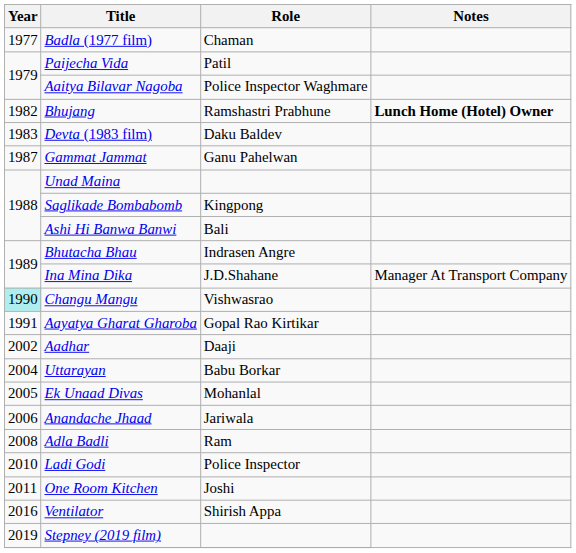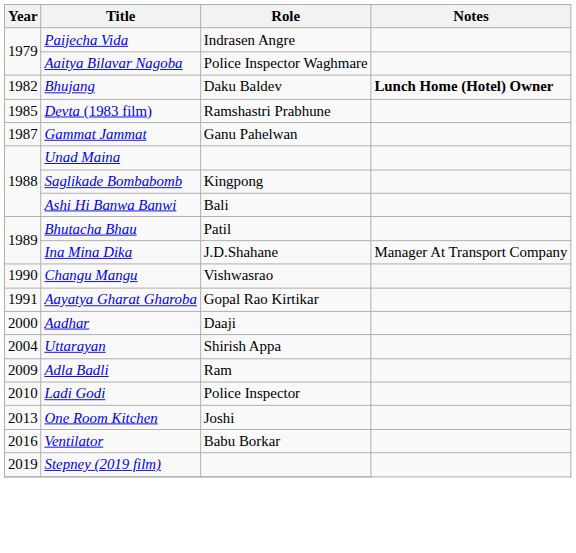 <table class="wikitable sortable">
 <tr>
 <th>Year</th>
 <th>Title</th>
 <th>Role</th>
 <th>Notes</th>
 </tr>
 <tr>
-<td>1977</td>
-<td><a href='#'><em>Badla</em> (1977 film)</a></td>
-<td>Chaman</td>
-<td></td>
-</tr>
-<tr>
 <td Rowspan="2">1979</td>
 <td><em><a href='#'>Paijecha Vida</a></em></td>
-<td>Patil</td>
+<td>Indrasen Angre</td>
 <td></td>
 </tr>
 <tr>
 <td><em><a href='#'>Aaitya Bilavar Nagoba</a></em></td>
 <td>Police Inspector Waghmare</td>
 <td></td>
 </tr>
 <tr>
 <td>1982</td>
 <td><em><a href='#'>Bhujang</a></em></td>
-<td>Ramshastri Prabhune</td>
+<td>Daku Baldev</td>
 <td><strong>Lunch Home (Hotel) Owner</strong></td>
 </tr>
 <tr>
-<td>1983</td>
+<td>1985</td>
 <td><a href='#'><em>Devta</em> (1983 film)</a></td>
-<td>Daku Baldev</td>
+<td>Ramshastri Prabhune</td>
 <td></td>
 </tr>
 <tr>
 <td>1987</td>
 <td><em><a href='#'>Gammat Jammat</a></em></td>
 <td>Ganu Pahelwan</td>
 <td></td>
 </tr>
 <tr>
 <td Rowspan="3">1988</td>
 <td><em><a href='#'>Unad Maina</a></em></td>
 <td></td>
 <td></td>
 </tr>
 <tr>
 <td><em><a href='#'>Saglikade Bombabomb</a></em></td>
 <td>Kingpong</td>
 <td></td>
 </tr>
 <tr>
 <td><em><a href='#'>Ashi Hi Banwa Banwi</a></em></td>
 <td>Bali</td>
 <td></td>
 </tr>
 <tr>
 <td Rowspan="2">1989</td>
 <td><em><a href='#'>Bhutacha Bhau</a></em></td>
-<td>Indrasen Angre</td>
+<td>Patil</td>
 <td></td>
 </tr>
 <tr>
 <td><em><a href='#'>Ina Mina Dika</a></em></td>
 <td>J.D.Shahane</td>
 <td>Manager At Transport Company</td>
 </tr>
 <tr>
-<td style="background: paleturquoise;">1990</td>
+<td>1990</td>
 <td><em><a href='#'>Changu Mangu</a></em></td>
 <td>Vishwasrao</td>
 <td></td>
 </tr>
 <tr>
 <td>1991</td>
 <td><em><a href='#'>Aayatya Gharat Gharoba</a></em></td>
 <td>Gopal Rao Kirtikar</td>
 <td></td>
 </tr>
 <tr>
-<td>2002</td>
+<td>2000</td>
 <td><em><a href='#'>Aadhar</a></em></td>
 <td>Daaji</td>
 </tr>
 <tr>
 <td>2004</td>
 <td><em><a href='#'>Uttarayan</a></em></td>
-<td>Babu Borkar</td>
+<td>Shirish Appa</td>
 <td></td>
 </tr>
 <tr>
-<td>2005</td>
-<td><em><a href='#'>Ek Unaad Divas</a></em></td>
-<td>Mohanlal</td>
-<td></td>
-</tr>
-<tr>
-<td>2006</td>
-<td><em><a href='#'>Anandache Jhaad</a></em></td>
-<td>Jariwala</td>
-<td></td>
-</tr>
-<tr>
-<td>2008</td>
+<td>2009</td>
 <td><em><a href='#'>Adla Badli</a></em></td>
 <td>Ram</td>
 <td></td>
 </tr>
 <tr>
 <td>2010</td>
 <td><em><a href='#'>Ladi Godi</a></em></td>
 <td>Police Inspector</td>
 <td></td>
 </tr>
 <tr>
-<td>2011</td>
+<td>2013</td>
 <td><em><a href='#'>One Room Kitchen</a></em></td>
 <td>Joshi</td>
 <td></td>
 </tr>
 <tr>
 <td>2016</td>
 <td><em><a href='#'>Ventilator</a></em></td>
-<td>Shirish Appa</td>
+<td>Babu Borkar</td>
 <td></td>
 </tr>
 <tr>
 <td>2019</td>
 <td><em><a href='#'>Stepney (2019 film)</a></em></td>
 <td></td>
 </tr>
 <tr>
 </tr>
 </table>
